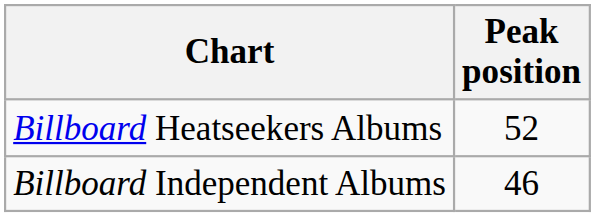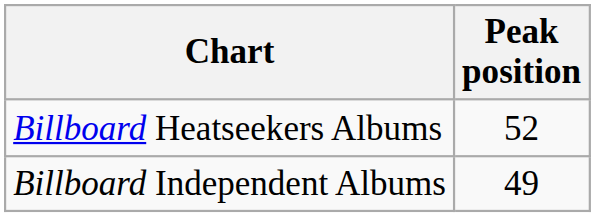 <table class="wikitable">
 <tr>
 <th>Chart</th>
 <th>Peak<br>position</th>
 </tr>
 <tr>
 <td><em><a href='#'>Billboard</a></em> Heatseekers Albums</td>
 <td align="center">52</td>
 </tr>
 <tr>
 <td><em>Billboard</em> Independent Albums</td>
-<td align="center">46</td>
+<td align="center">49</td>
 </tr>
 </table>
